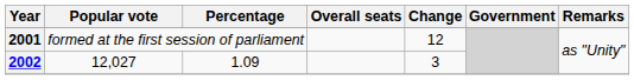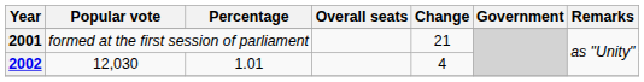 <table class="wikitable" style="text-align:center">
 <tr>
 <th>Year</th>
 <th>Popular vote</th>
 <th>Percentage</th>
 <th>Overall seats</th>
 <th>Change</th>
 <th>Government</th>
 <th>Remarks</th>
 </tr>
 <tr>
 </tr>
 <tr>
 <th>2001</th>
 <td colspan=2><em>formed at the first session of parliament</em></td>
 <td></td>
-<td> 12</td>
+<td> 21</td>
 <td rowspan=2 bgcolor="lightgrey"></td>
 <td rowspan=2><em>as  "Unity" </em></td>
 </tr>
 <tr>
 <th><a href='#'>2002</a></th>
-<td>12,027</td>
-<td>1.09</td>
+<td>12,030</td>
+<td>1.01</td>
 <td></td>
-<td> 3</td>
+<td> 4</td>
 </tr>
 <tr>
 </tr>
 </table>
